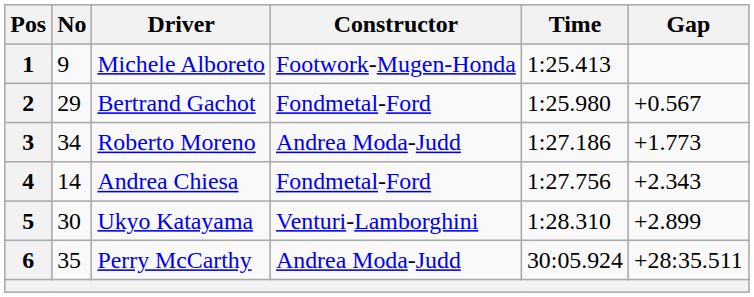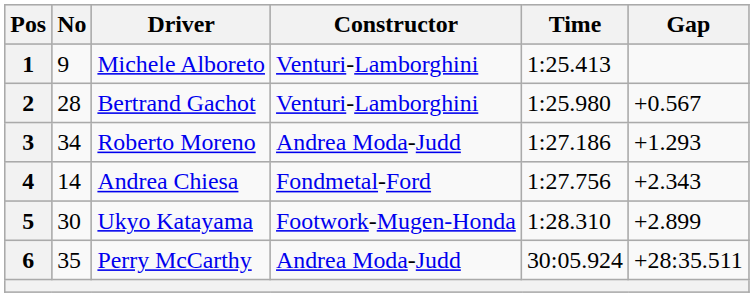 <table class="wikitable" style="font-size: 95%;">
 <tr>
 <th>Pos</th>
 <th>No</th>
 <th>Driver</th>
 <th>Constructor</th>
 <th>Time</th>
 <th>Gap</th>
 </tr>
 <tr>
 <th>1</th>
 <td>9</td>
 <td> <a href='#'>Michele Alboreto</a></td>
-<td><a href='#'>Footwork</a>-<a href='#'>Mugen-Honda</a></td>
+<td><a href='#'>Venturi</a>-<a href='#'>Lamborghini</a></td>
 <td>1:25.413</td>
 <td></td>
 </tr>
 <tr>
 <th>2</th>
-<td>29</td>
+<td>28</td>
 <td> <a href='#'>Bertrand Gachot</a></td>
-<td><a href='#'>Fondmetal</a>-<a href='#'>Ford</a></td>
+<td><a href='#'>Venturi</a>-<a href='#'>Lamborghini</a></td>
 <td>1:25.980</td>
 <td>+0.567</td>
 </tr>
 <tr>
 <th>3</th>
 <td>34</td>
 <td> <a href='#'>Roberto Moreno</a></td>
 <td><a href='#'>Andrea Moda</a>-<a href='#'>Judd</a></td>
 <td>1:27.186</td>
-<td>+1.773</td>
+<td>+1.293</td>
 </tr>
 <tr>
 <th>4</th>
 <td>14</td>
 <td> <a href='#'>Andrea Chiesa</a></td>
 <td><a href='#'>Fondmetal</a>-<a href='#'>Ford</a></td>
 <td>1:27.756</td>
 <td>+2.343</td>
 </tr>
 <tr>
 <th>5</th>
 <td>30</td>
 <td> <a href='#'>Ukyo Katayama</a></td>
-<td><a href='#'>Venturi</a>-<a href='#'>Lamborghini</a></td>
+<td><a href='#'>Footwork</a>-<a href='#'>Mugen-Honda</a></td>
 <td>1:28.310</td>
 <td>+2.899</td>
 </tr>
 <tr>
 <th>6</th>
 <td>35</td>
 <td> <a href='#'>Perry McCarthy</a></td>
 <td><a href='#'>Andrea Moda</a>-<a href='#'>Judd</a></td>
 <td>30:05.924</td>
 <td>+28:35.511</td>
 </tr>
 <tr>
 <th colspan="7"></th>
 </tr>
 </table>
